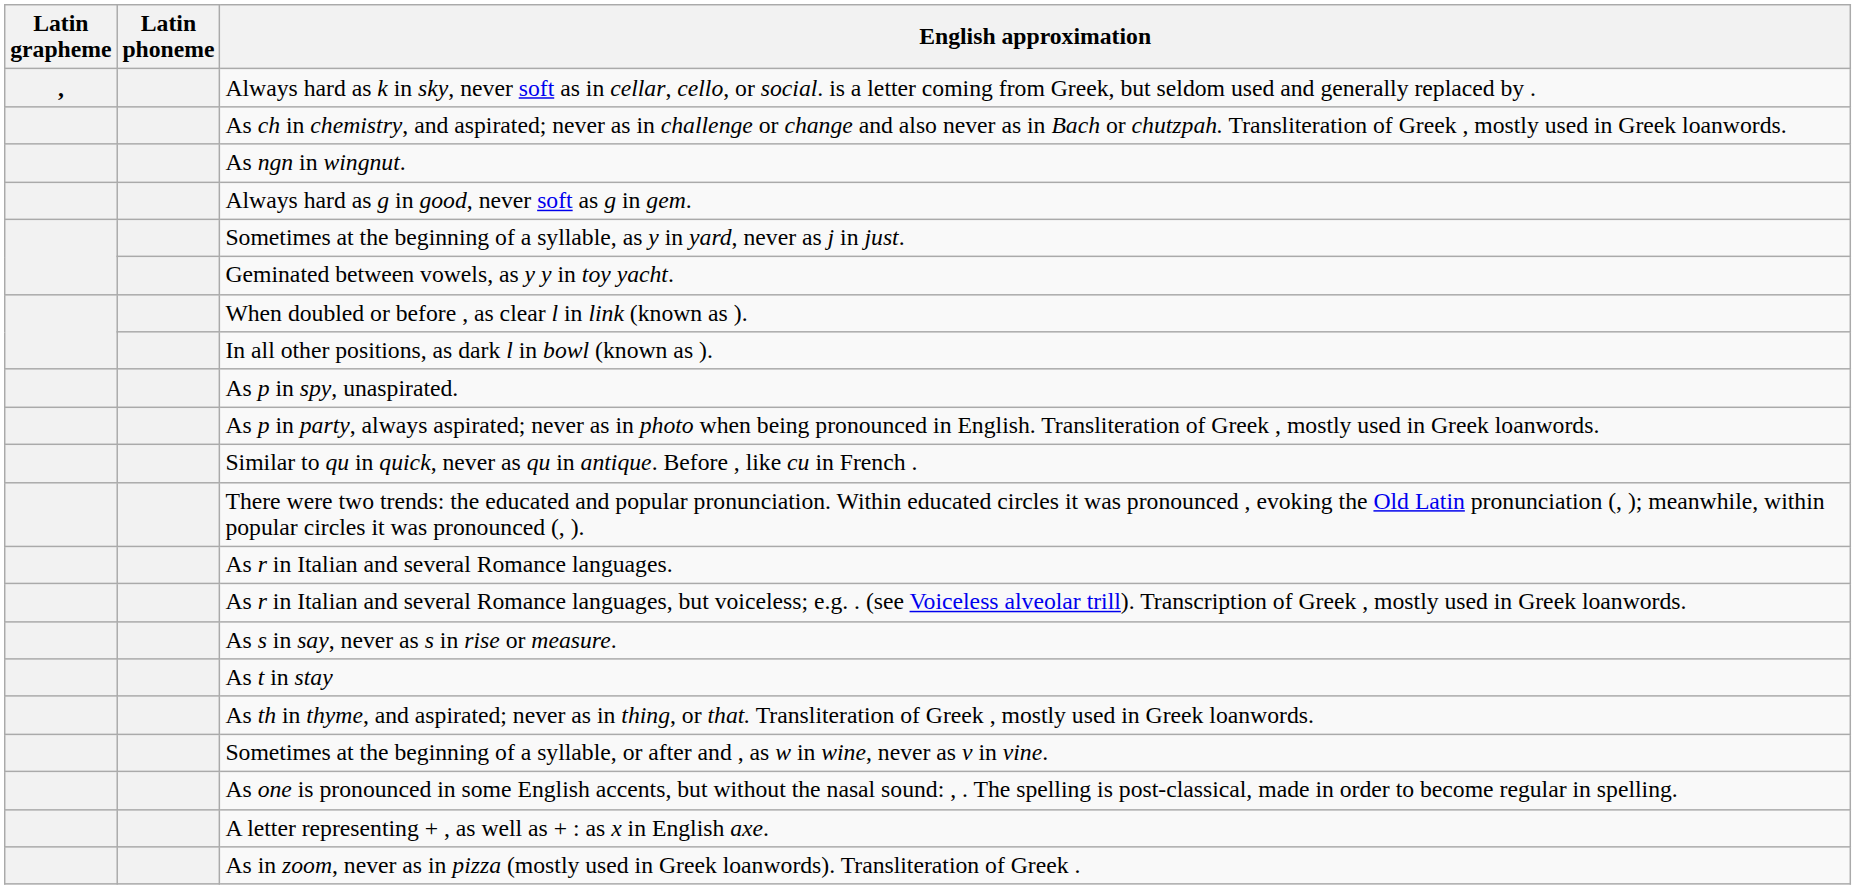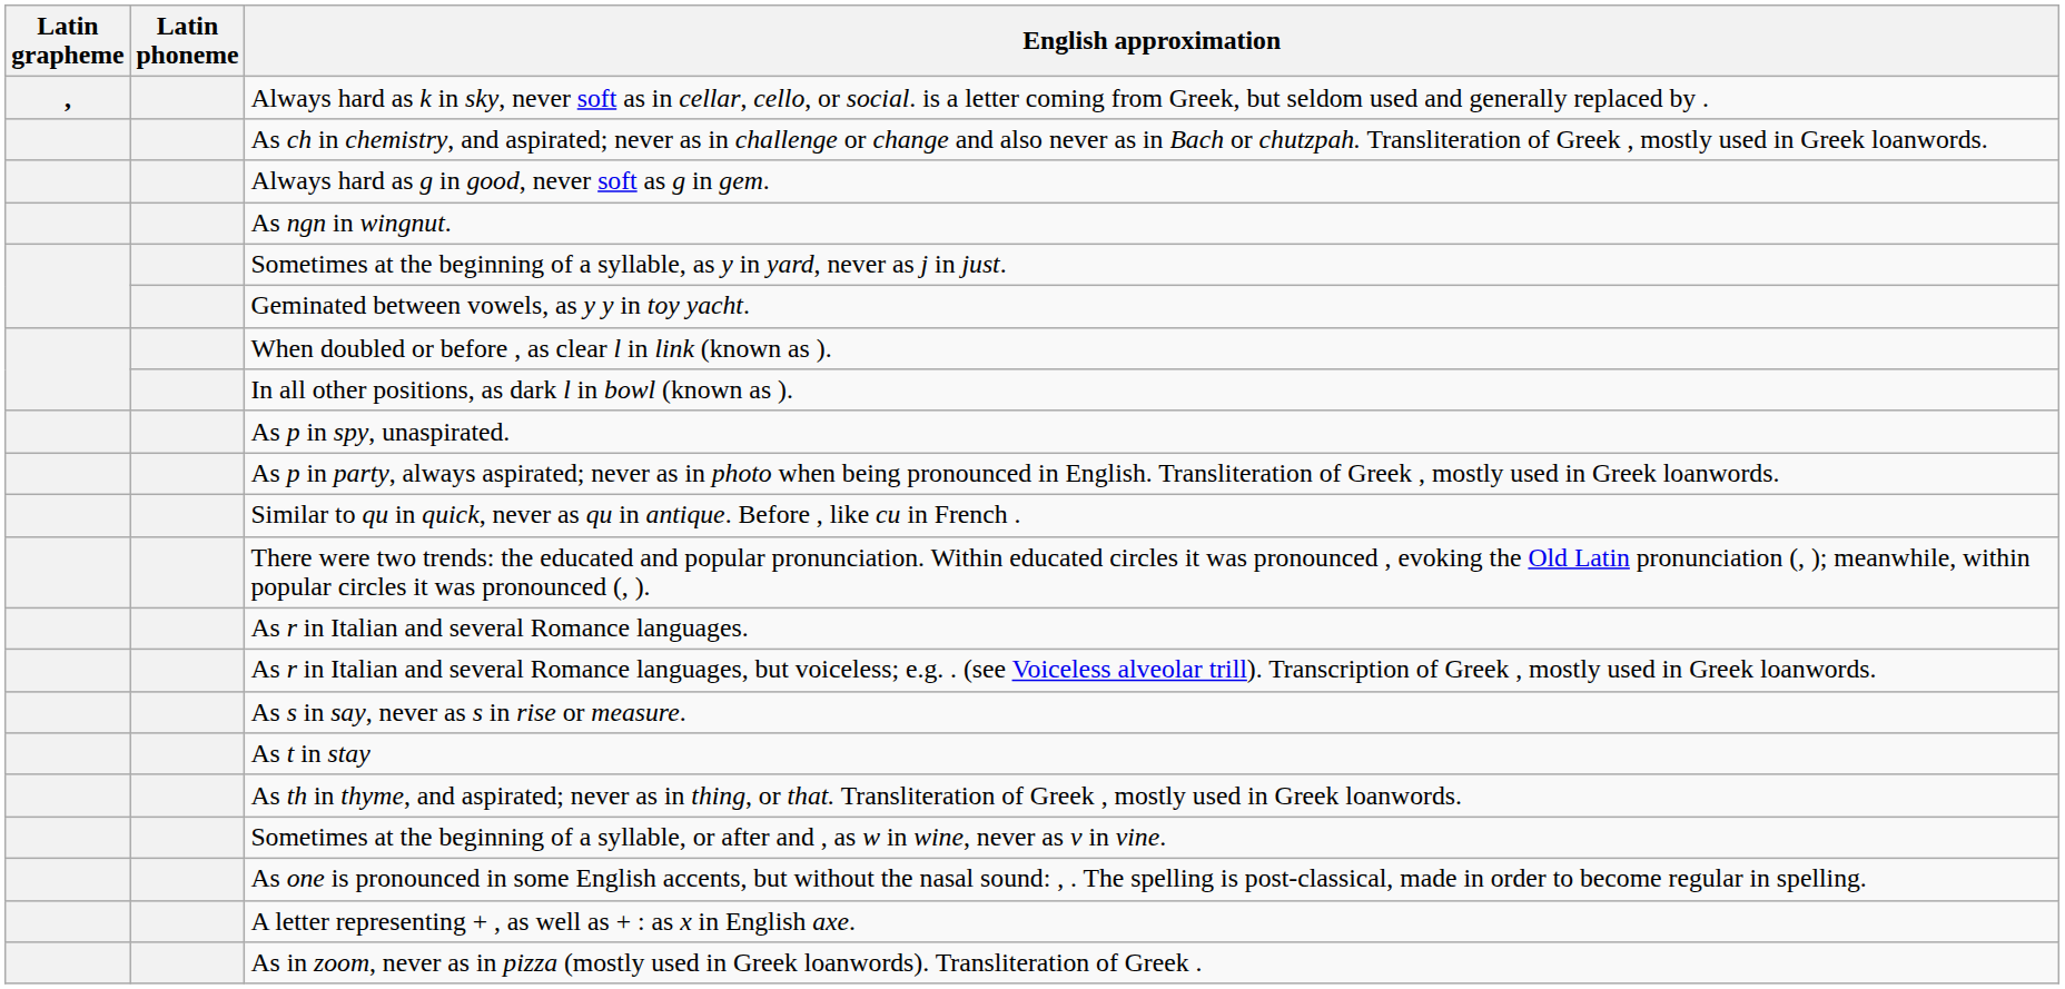 <table class="wikitable">
 <tr>
 <th>Latin<br>grapheme</th>
 <th>Latin<br>phoneme</th>
 <th>English approximation</th>
 </tr>
 <tr>
 <th>, </th>
 <th></th>
 <td>Always hard as <em>k</em> in <em>sky</em>, never <a href='#'>soft</a> as in <em>cellar</em>, <em>cello</em>, or <em>social</em>.  is a letter coming from Greek, but seldom used and generally replaced by .</td>
 </tr>
 <tr>
 <th></th>
 <th></th>
 <td>As <em>ch</em> in <em>chemistry</em>, and aspirated; never as in <em>challenge</em> or <em>change</em> and also never as in <em>Bach</em> or <em>chutzpah.</em> Transliteration of Greek , mostly used in Greek loanwords.</td>
 </tr>
 <tr>
 <th></th>
 <th></th>
-<td>As <em>ngn</em> in <em>wingnut</em>.</td>
+<td>Always hard as <em>g</em> in <em>good</em>, never <a href='#'>soft</a> as <em>g</em> in <em>gem</em>.</td>
 </tr>
 <tr>
 <th></th>
 <th></th>
-<td>Always hard as <em>g</em> in <em>good</em>, never <a href='#'>soft</a> as <em>g</em> in <em>gem</em>.</td>
+<td>As <em>ngn</em> in <em>wingnut</em>.</td>
 </tr>
 <tr>
 <th rowspan="2"></th>
 <th></th>
 <td>Sometimes at the beginning of a syllable, as <em>y</em> in <em>yard</em>, never as <em>j</em> in <em>just</em>.</td>
 </tr>
 <tr>
 <th></th>
 <td>Geminated between vowels, as <em>y y</em> in <em>toy yacht</em>.</td>
 </tr>
 <tr>
 <th rowspan="2"></th>
 <th></th>
 <td>When doubled  or before , as clear <em>l</em> in <em>link</em> (known as ).</td>
 </tr>
 <tr>
 <th></th>
 <td>In all other positions, as dark <em>l</em> in <em>bowl</em> (known as ).</td>
 </tr>
 <tr>
 <th></th>
 <th></th>
 <td>As <em>p</em> in <em>spy</em>, unaspirated.</td>
 </tr>
 <tr>
 <th></th>
 <th></th>
 <td>As <em>p</em> in <em>party</em>, always aspirated; never as in <em>photo</em> when being pronounced in English. Transliteration of Greek , mostly used in Greek loanwords.</td>
 </tr>
 <tr>
 <th></th>
 <th></th>
 <td>Similar to <em>qu</em> in <em>quick</em>, never as <em>qu</em> in <em>antique</em>. Before , like <em>cu</em> in French .</td>
 </tr>
 <tr>
 <th></th>
 <th></th>
 <td>There were two trends: the educated and popular pronunciation. Within educated circles it was pronounced , evoking the <a href='#'>Old Latin</a> pronunciation (, ); meanwhile, within popular circles it was pronounced  (, ).</td>
 </tr>
 <tr>
 <th></th>
 <th></th>
 <td>As <em>r</em> in Italian and several Romance languages.</td>
 </tr>
 <tr>
 <th></th>
 <th></th>
 <td>As <em>r</em> in Italian and several Romance languages, but voiceless; e.g.  . (see <a href='#'>Voiceless alveolar trill</a>). Transcription of Greek , mostly used in Greek loanwords.</td>
 </tr>
 <tr>
 <th></th>
 <th></th>
 <td>As <em>s</em> in <em>say</em>, never as <em>s</em> in <em>rise</em> or <em>measure</em>.</td>
 </tr>
 <tr>
 <th></th>
 <th></th>
 <td>As <em>t</em> in <em>stay</em></td>
 </tr>
 <tr>
 <th></th>
 <th></th>
 <td>As <em>th</em> in <em>thyme</em>, and aspirated; never as in <em>thing</em>, or <em>that.</em> Transliteration of Greek , mostly used in Greek loanwords.</td>
 </tr>
 <tr>
 <th></th>
 <th></th>
 <td>Sometimes at the beginning of a syllable, or after  and , as <em>w</em> in <em>wine</em>, never as <em>v</em> in <em>vine</em>.</td>
 </tr>
 <tr>
 <th></th>
 <th></th>
 <td>As <em>one</em> is pronounced in some English accents, but without the nasal sound:  ,  . The spelling  is post-classical, made in order to become regular in spelling.</td>
 </tr>
 <tr>
 <th></th>
 <th></th>
 <td>A letter representing  + , as well as  + : as <em>x</em> in English <em>axe</em>.</td>
 </tr>
 <tr>
 <th></th>
 <th></th>
 <td>As in <em>zoom</em>, never as in <em>pizza</em> (mostly used in Greek loanwords). Transliteration of Greek .</td>
 </tr>
 </table>
